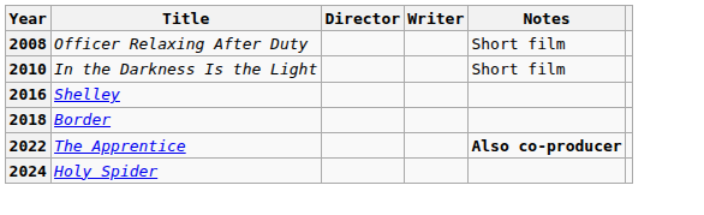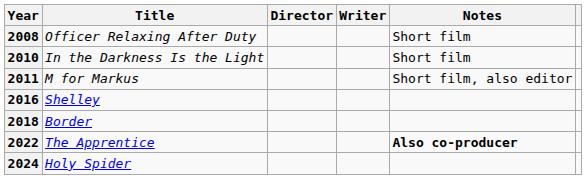 <table class="wikitable plainrowheaders sortable"  style=font-size:100%>
 <tr>
 <th scope="col">Year</th>
 <th scope="col">Title</th>
 <th scope="col">Director</th>
 <th scope="col">Writer</th>
 <th scope="col" class="unsortable">Notes</th>
 <th scope="col" class="unsortable"></th>
 </tr>
 <tr>
 <th scope=row>2008</th>
 <td><em>Officer Relaxing After Duty</em></td>
 <td></td>
 <td></td>
 <td>Short film</td>
 <td></td>
 </tr>
 <tr>
 <th scope=row>2010</th>
 <td><em>In the Darkness Is the Light</em></td>
 <td></td>
 <td></td>
 <td>Short film</td>
+<td></td>
+</tr>
+<tr>
+<th scope=row>2011</th>
+<td><em>M for Markus</em></td>
+<td></td>
+<td></td>
+<td>Short film, also editor</td>
 <td></td>
 </tr>
 <tr>
 <th scope=row>2016</th>
 <td><em><a href='#'>Shelley</a></em></td>
 <td></td>
 <td></td>
 <td></td>
 <td></td>
 </tr>
 <tr>
 <th scope=row>2018</th>
 <td><em><a href='#'>Border</a></em></td>
 <td></td>
 <td></td>
 <td></td>
 <td></td>
 </tr>
 <tr>
 <th scope=row>2022</th>
 <td><em><a href='#'>The Apprentice</a></em></td>
 <td></td>
 <td></td>
 <td><strong>Also co-producer</strong></td>
 <td></td>
 </tr>
 <tr>
 <th scope=row>2024</th>
 <td><em><a href='#'>Holy Spider</a></em></td>
 <td></td>
 <td></td>
 <td></td>
 <td></td>
 </tr>
 </table>
